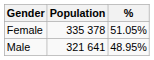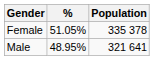 <table class="wikitable" style="font-size: 95%; text-align: right">
 <tr>
 <th>Gender</th>
+<th>%</th>
 <th>Population</th>
-<th>%</th>
 </tr>
 <tr>
 <td align=left>Female</td>
+<td>51.05%</td>
 <td>335 378</td>
-<td>51.05%</td>
 </tr>
 <tr>
 <td align=left>Male</td>
+<td>48.95%</td>
 <td>321 641</td>
-<td>48.95%</td>
 </tr>
 </table>
